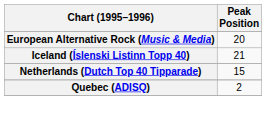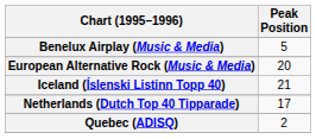 <table class="wikitable sortable plainrowheaders">
 <tr>
 <th>Chart (1995–1996)</th>
 <th>Peak<br>Position</th>
 </tr>
 <tr>
+</tr>
+<tr>
+<th scope="row">Benelux Airplay (<em><a href='#'>Music & Media</a></em>)</th>
+<td align="center">5</td>
 </tr>
 <tr>
 </tr>
 <tr>
 </tr>
 <tr>
 <th scope="row">European Alternative Rock (<em><a href='#'>Music & Media</a></em>)</th>
 <td align="center">20</td>
 </tr>
 <tr>
 <th scope="row">Iceland (<a href='#'>Íslenski Listinn Topp 40</a>)</th>
 <td align="center">21</td>
 </tr>
 <tr>
 </tr>
 <tr>
 <th scope="row">Netherlands (<a href='#'>Dutch Top 40 Tipparade</a>)</th>
-<td align="center">15</td>
+<td align="center">17</td>
 </tr>
 <tr>
 </tr>
 <tr>
 <th scope="row">Quebec (<a href='#'>ADISQ</a>)</th>
 <td align="center">2</td>
 </tr>
 <tr>
 </tr>
 <tr>
 </tr>
 <tr>
 </tr>
 <tr>
 </tr>
 </table>
